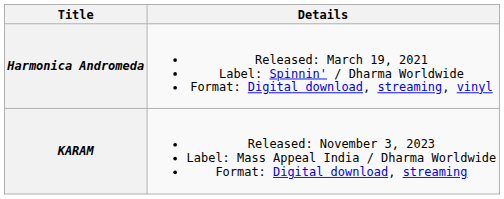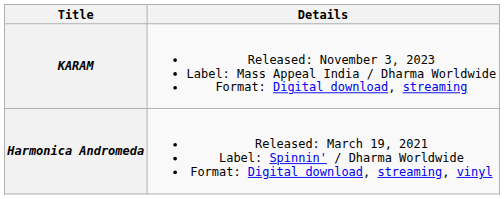 <table class="wikitable plainrowheaders" style="text-align:center;">
 <tr>
 <th scope="col">Title</th>
 <th scope="col">Details</th>
 </tr>
 <tr>
+<th scope="row"><em>KARAM</em></th>
+<td><br><ul><li>Released: November 3, 2023</li><li>Label: Mass Appeal India / Dharma Worldwide</li><li>Format: <a href='#'>Digital download</a>, <a href='#'>streaming</a></li></ul></td>
+</tr>
+<tr>
 <th scope="row"><em>Harmonica Andromeda</em></th>
 <td><br><ul><li>Released: March 19, 2021</li><li>Label: <a href='#'>Spinnin'</a> / Dharma Worldwide</li><li>Format: <a href='#'>Digital download</a>, <a href='#'>streaming</a>, <a href='#'>vinyl</a></li></ul></td>
 </tr>
-<tr>
-<th scope="row"><em>KARAM</em></th>
-<td><br><ul><li>Released: November 3, 2023</li><li>Label: Mass Appeal India / Dharma Worldwide</li><li>Format: <a href='#'>Digital download</a>, <a href='#'>streaming</a></li></ul></td>
-</tr>
 </table>
